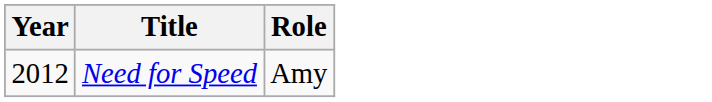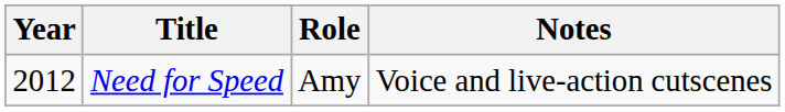 <table class="wikitable sortable">
 <tr>
 <th>Year</th>
 <th>Title</th>
 <th>Role</th>
+<th class="unsortable">Notes</th>
 </tr>
 <tr>
 <td>2012</td>
 <td><em><a href='#'>Need for Speed</a></em></td>
 <td>Amy</td>
+<td>Voice and live-action cutscenes</td>
 </tr>
 </table>
